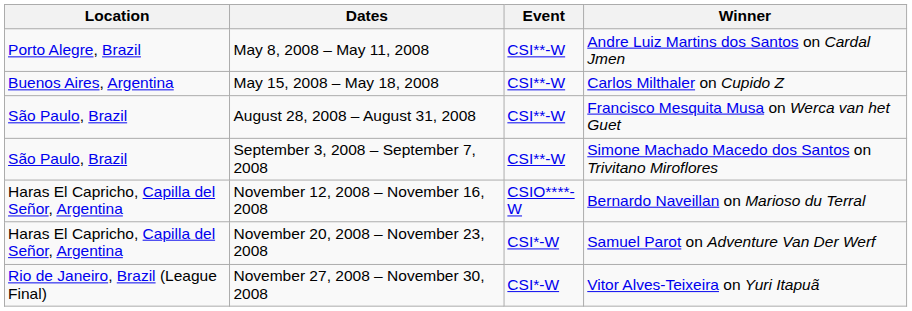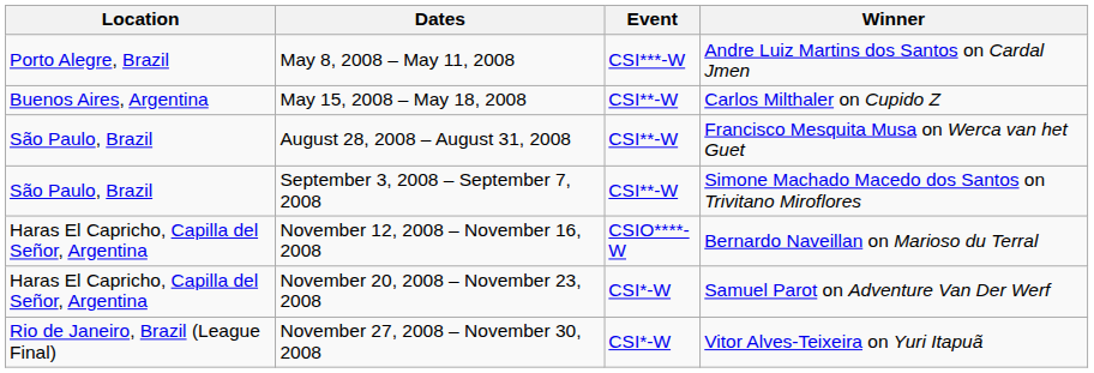 <table class="wikitable">
 <tr>
 <th width=225>Location</th>
 <th width=275>Dates</th>
 <th width=75>Event</th>
 <th width=325>Winner</th>
 </tr>
 <tr>
 <td> <a href='#'>Porto Alegre</a>, <a href='#'>Brazil</a></td>
 <td>May 8, 2008 – May 11, 2008</td>
-<td><a href='#'>CSI**-W</a></td>
+<td><a href='#'>CSI***-W</a></td>
 <td> <a href='#'>Andre Luiz Martins dos Santos</a> on <em>Cardal Jmen</em></td>
 </tr>
 <tr>
 <td> <a href='#'>Buenos Aires</a>, <a href='#'>Argentina</a></td>
 <td>May 15, 2008 – May 18, 2008</td>
 <td><a href='#'>CSI**-W</a></td>
 <td> <a href='#'>Carlos Milthaler</a> on <em>Cupido Z</em></td>
 </tr>
 <tr>
 <td> <a href='#'>São Paulo</a>, <a href='#'>Brazil</a></td>
 <td>August 28, 2008 – August 31, 2008</td>
 <td><a href='#'>CSI**-W</a></td>
 <td> <a href='#'>Francisco Mesquita Musa</a> on <em>Werca van het Guet</em></td>
 </tr>
 <tr>
 <td> <a href='#'>São Paulo</a>, <a href='#'>Brazil</a></td>
 <td>September 3, 2008 – September 7, 2008</td>
 <td><a href='#'>CSI**-W</a></td>
 <td> <a href='#'>Simone Machado Macedo dos Santos</a> on <em>Trivitano Miroflores</em></td>
 </tr>
 <tr>
 <td> Haras El Capricho, <a href='#'>Capilla del Señor</a>, <a href='#'>Argentina</a></td>
 <td>November 12, 2008 – November 16, 2008</td>
 <td><a href='#'>CSIO****-W</a></td>
 <td> <a href='#'>Bernardo Naveillan</a> on <em>Marioso du Terral</em></td>
 </tr>
 <tr>
 <td> Haras El Capricho, <a href='#'>Capilla del Señor</a>, <a href='#'>Argentina</a></td>
 <td>November 20, 2008 – November 23, 2008</td>
 <td><a href='#'>CSI*-W</a></td>
 <td> <a href='#'>Samuel Parot</a> on <em>Adventure Van Der Werf</em></td>
 </tr>
 <tr>
 <td> <a href='#'>Rio de Janeiro</a>, <a href='#'>Brazil</a> (League Final)</td>
 <td>November 27, 2008 – November 30, 2008</td>
 <td><a href='#'>CSI*-W</a></td>
 <td> <a href='#'>Vitor Alves-Teixeira</a> on <em>Yuri Itapuã</em></td>
 </tr>
 </table>
